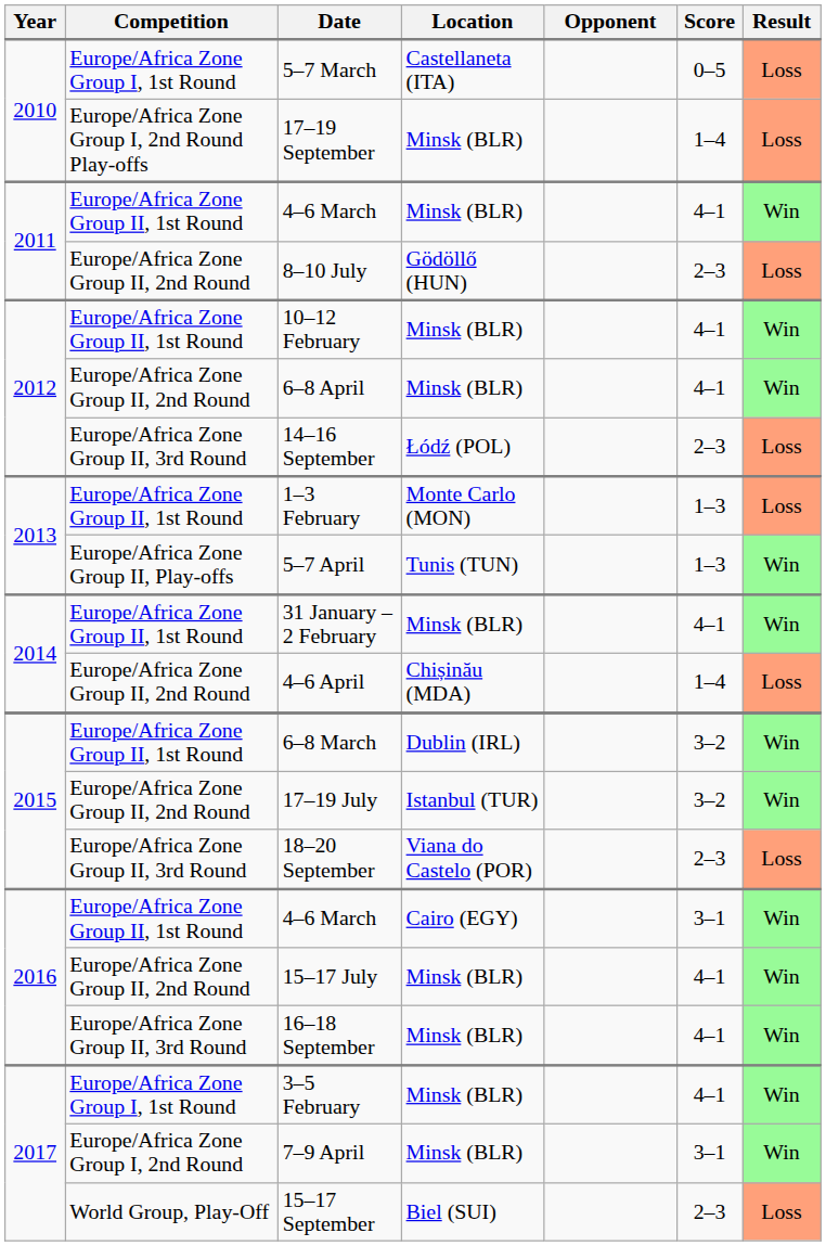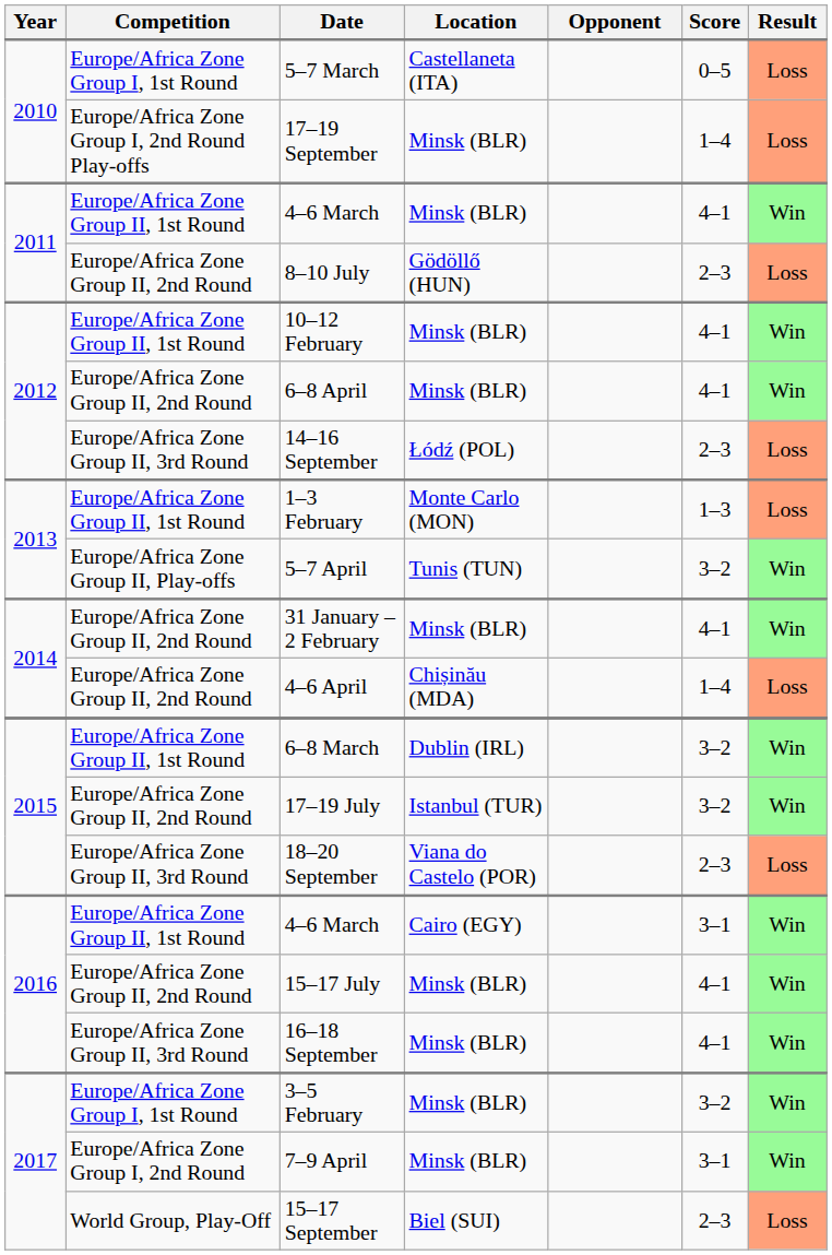 <table class="wikitable">
 <tr>
 <th width="50">Year</th>
 <th width="300">Competition</th>
 <th width="125">Date</th>
 <th width="150">Location</th>
 <th width="150">Opponent</th>
 <th width="50">Score</th>
 <th width="70">Result</th>
 </tr>
 <tr style="border-top:2px solid gray;">
 <td align="center" rowspan="2"><a href='#'>2010</a></td>
 <td><a href='#'>Europe/Africa Zone Group I</a>, 1st Round</td>
 <td>5–7 March</td>
 <td><a href='#'>Castellaneta</a> (ITA)</td>
 <td></td>
 <td align="center">0–5</td>
 <td align="center" bgcolor="FFA07A">Loss</td>
 </tr>
 <tr>
 <td>Europe/Africa Zone Group I, 2nd Round Play-offs</td>
 <td>17–19 September</td>
 <td><a href='#'>Minsk</a> (BLR)</td>
 <td></td>
 <td align="center">1–4</td>
 <td align="center" bgcolor="#FFA07A">Loss</td>
 </tr>
 <tr style="border-top:2px solid gray;">
 <td align="center" rowspan="2"><a href='#'>2011</a></td>
 <td><a href='#'>Europe/Africa Zone Group II</a>, 1st Round</td>
 <td>4–6 March</td>
 <td><a href='#'>Minsk</a> (BLR)</td>
 <td></td>
 <td align="center">4–1</td>
 <td align="center" bgcolor="#98FB98">Win</td>
 </tr>
 <tr>
 <td>Europe/Africa Zone Group II, 2nd Round</td>
 <td>8–10 July</td>
 <td><a href='#'>Gödöllő</a> (HUN)</td>
 <td></td>
 <td align="center">2–3</td>
 <td align="center" bgcolor="#FFA07A">Loss</td>
 </tr>
 <tr style="border-top:2px solid gray;">
 <td align="center" rowspan="3"><a href='#'>2012</a></td>
 <td><a href='#'>Europe/Africa Zone Group II</a>, 1st Round</td>
 <td>10–12 February</td>
 <td><a href='#'>Minsk</a> (BLR)</td>
 <td></td>
 <td align="center">4–1</td>
 <td align="center" bgcolor="#98FB98">Win</td>
 </tr>
 <tr>
 <td>Europe/Africa Zone Group II, 2nd Round</td>
 <td>6–8 April</td>
 <td><a href='#'>Minsk</a> (BLR)</td>
 <td></td>
 <td align="center">4–1</td>
 <td align="center" bgcolor="#98FB98">Win</td>
 </tr>
 <tr>
 <td>Europe/Africa Zone Group II, 3rd Round</td>
 <td>14–16 September</td>
 <td><a href='#'>Łódź</a> (POL)</td>
 <td></td>
 <td align="center">2–3</td>
 <td align="center" bgcolor="#FFA07A">Loss</td>
 </tr>
 <tr style="border-top:2px solid gray;">
 <td align="center" rowspan=2><a href='#'>2013</a></td>
 <td><a href='#'>Europe/Africa Zone Group II</a>, 1st Round</td>
 <td>1–3 February</td>
 <td><a href='#'>Monte Carlo</a> (MON)</td>
 <td></td>
 <td align="center">1–3</td>
 <td align="center" bgcolor="#FFA07A">Loss</td>
 </tr>
 <tr>
 <td>Europe/Africa Zone Group II, Play-offs</td>
 <td>5–7 April</td>
 <td><a href='#'>Tunis</a> (TUN)</td>
 <td></td>
-<td align="center">1–3</td>
+<td align="center">3–2</td>
 <td align="center" bgcolor="#98FB98">Win</td>
 </tr>
 <tr style="border-top:2px solid gray;">
 <td align="center" rowspan=2><a href='#'>2014</a></td>
-<td><a href='#'>Europe/Africa Zone Group II</a>, 1st Round</td>
+<td>Europe/Africa Zone Group II, 2nd Round</td>
 <td>31 January – 2 February</td>
 <td><a href='#'>Minsk</a> (BLR)</td>
 <td></td>
 <td align="center">4–1</td>
 <td align="center" bgcolor="#98FB98">Win</td>
 </tr>
 <tr>
 <td>Europe/Africa Zone Group II, 2nd Round</td>
 <td>4–6 April</td>
 <td><a href='#'>Chișinău</a> (MDA)</td>
 <td></td>
 <td align="center">1–4</td>
 <td align="center" bgcolor="#FFA07A">Loss</td>
 </tr>
 <tr style="border-top:2px solid gray;">
 </tr>
 <tr>
 </tr>
 <tr style="border-top:2px solid gray;">
 <td align="center" rowspan=3><a href='#'>2015</a></td>
 <td><a href='#'>Europe/Africa Zone Group II</a>, 1st Round</td>
 <td>6–8 March</td>
 <td><a href='#'>Dublin</a> (IRL)</td>
 <td></td>
 <td align="center">3–2</td>
 <td align="center" bgcolor="#98FB98">Win</td>
 </tr>
 <tr>
 <td>Europe/Africa Zone Group II, 2nd Round</td>
 <td>17–19 July</td>
 <td><a href='#'>Istanbul</a> (TUR)</td>
 <td></td>
 <td align="center">3–2</td>
 <td align="center" bgcolor="#98FB98">Win</td>
 </tr>
 <tr>
 <td>Europe/Africa Zone Group II, 3rd Round</td>
 <td>18–20 September</td>
 <td><a href='#'>Viana do Castelo</a> (POR)</td>
 <td></td>
 <td align="center">2–3</td>
 <td align="center" bgcolor="FFA07A">Loss</td>
 </tr>
 <tr style="border-top:2px solid gray;">
 <td align="center" rowspan=3><a href='#'>2016</a></td>
 <td><a href='#'>Europe/Africa Zone Group II</a>, 1st Round</td>
 <td>4–6 March</td>
 <td><a href='#'>Cairo</a> (EGY)</td>
 <td></td>
 <td align="center">3–1</td>
 <td align="center" bgcolor="#98FB98">Win</td>
 </tr>
 <tr>
 <td>Europe/Africa Zone Group II, 2nd Round</td>
 <td>15–17 July</td>
 <td><a href='#'>Minsk</a> (BLR)</td>
 <td></td>
 <td align="center">4–1</td>
 <td align="center" bgcolor="#98FB98">Win</td>
 </tr>
 <tr>
 <td>Europe/Africa Zone Group II, 3rd Round</td>
 <td>16–18 September</td>
 <td><a href='#'>Minsk</a> (BLR)</td>
 <td></td>
 <td align="center">4–1</td>
 <td align="center" bgcolor="#98FB98">Win</td>
 </tr>
 <tr style="border-top:2px solid gray;">
 <td align="center" rowspan=3><a href='#'>2017</a></td>
 <td><a href='#'>Europe/Africa Zone Group I</a>, 1st Round</td>
 <td>3–5 February</td>
 <td><a href='#'>Minsk</a> (BLR)</td>
 <td></td>
-<td align="center">4–1</td>
+<td align="center">3–2</td>
 <td align="center" bgcolor="#98FB98">Win</td>
 </tr>
 <tr>
 <td>Europe/Africa Zone Group I, 2nd Round</td>
 <td>7–9 April</td>
 <td><a href='#'>Minsk</a> (BLR)</td>
 <td></td>
 <td align="center">3–1</td>
 <td align="center" bgcolor="#98FB98">Win</td>
 </tr>
 <tr>
 <td>World Group, Play-Off</td>
 <td>15–17 September</td>
 <td><a href='#'>Biel</a> (SUI)</td>
 <td></td>
 <td align="center">2–3</td>
 <td align="center" bgcolor="FFA07A">Loss</td>
 </tr>
 </table>
